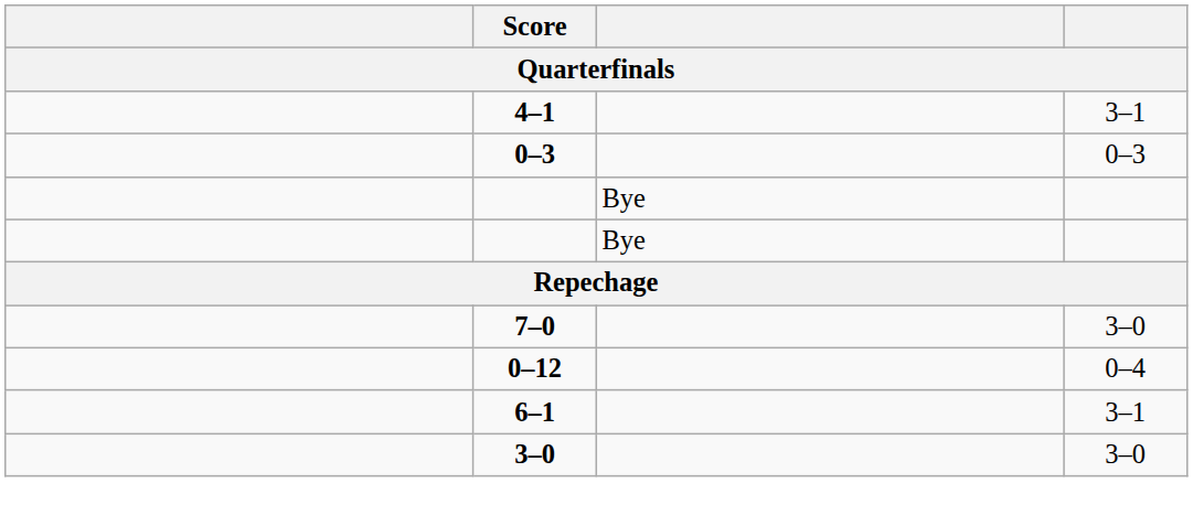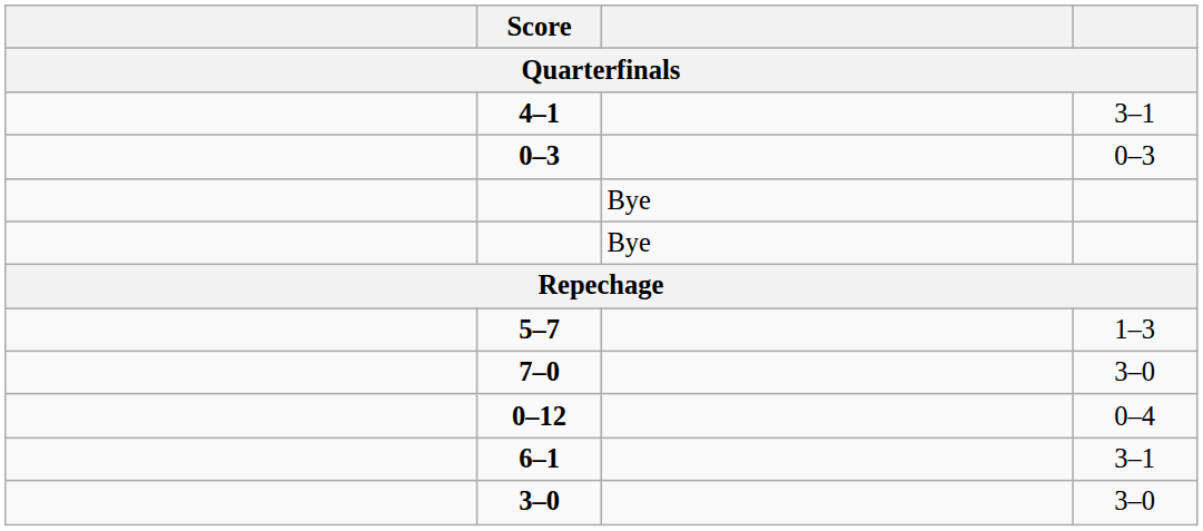 <table class="wikitable" style="text-align: left; ">
 <tr>
 <th align="right" width="270"></th>
 <th width="65">Score</th>
 <th align="left" width="270"></th>
 <th width="65"></th>
 </tr>
 <tr>
 <th colspan=4>Quarterfinals</th>
 </tr>
 <tr>
 <td><strong></strong></td>
 <td align="center"><strong>4–1</strong></td>
 <td></td>
 <td align=center>3–1 <strong></strong></td>
 </tr>
 <tr>
 <td></td>
 <td align="center"><strong>0–3</strong></td>
 <td><strong></strong></td>
 <td align=center>0–3 <strong></strong></td>
 </tr>
 <tr>
 <td><strong></strong></td>
 <td></td>
 <td>Bye</td>
 <td></td>
 </tr>
 <tr>
 <td><strong></strong></td>
 <td></td>
 <td>Bye</td>
 <td></td>
 </tr>
 <tr>
 <th colspan=4>Repechage</th>
 </tr>
 <tr>
+<td></td>
+<td align="center"><strong>5–7</strong></td>
+<td><strong></strong></td>
+<td align=center>1–3 <strong></strong></td>
+</tr>
+<tr>
 <td><strong></strong></td>
 <td align="center"><strong>7–0</strong></td>
 <td></td>
 <td align=center>3–0 <strong></strong></td>
 </tr>
 <tr>
 <td></td>
 <td align="center"><strong>0–12</strong></td>
 <td><strong></strong></td>
 <td align=center>0–4 <strong></strong></td>
 </tr>
 <tr>
 <td><strong></strong></td>
 <td align="center"><strong>6–1</strong></td>
 <td></td>
 <td align=center>3–1 <strong></strong></td>
 </tr>
 <tr>
 <td><strong></strong></td>
 <td align="center"><strong>3–0</strong></td>
 <td></td>
 <td align=center>3–0 <strong></strong></td>
 </tr>
 </table>
